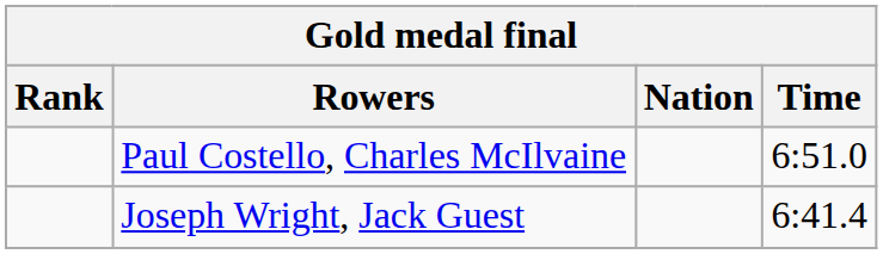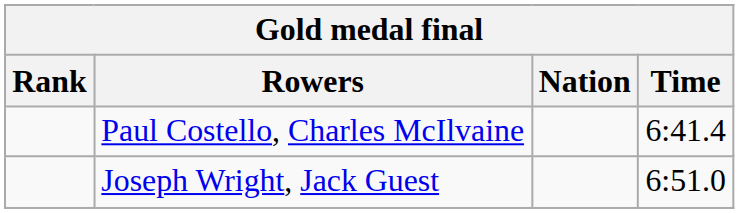 <table class="wikitable" style="text-align:center">
 <tr>
 <th colspan=4 align=center><strong>Gold medal final</strong></th>
 </tr>
 <tr>
 <th>Rank</th>
 <th>Rowers</th>
 <th>Nation</th>
 <th>Time</th>
 </tr>
 <tr>
 <td></td>
 <td align=left><a href='#'>Paul Costello</a>, <a href='#'>Charles McIlvaine</a></td>
 <td align=left></td>
-<td>6:51.0</td>
+<td>6:41.4</td>
 </tr>
 <tr>
 <td></td>
 <td align=left><a href='#'>Joseph Wright</a>, <a href='#'>Jack Guest</a></td>
 <td align=left></td>
-<td>6:41.4</td>
+<td>6:51.0</td>
 </tr>
 </table>
